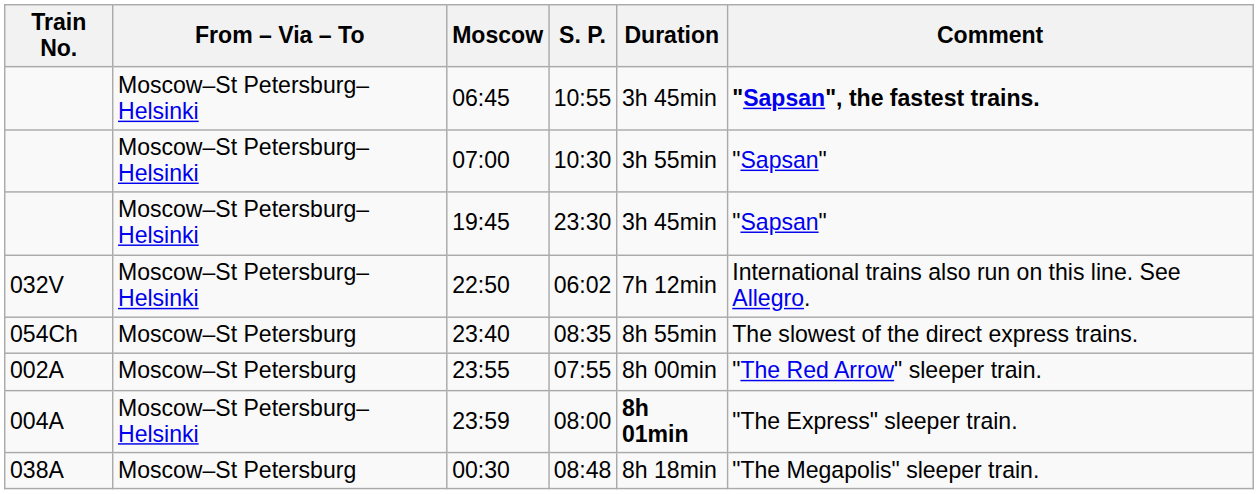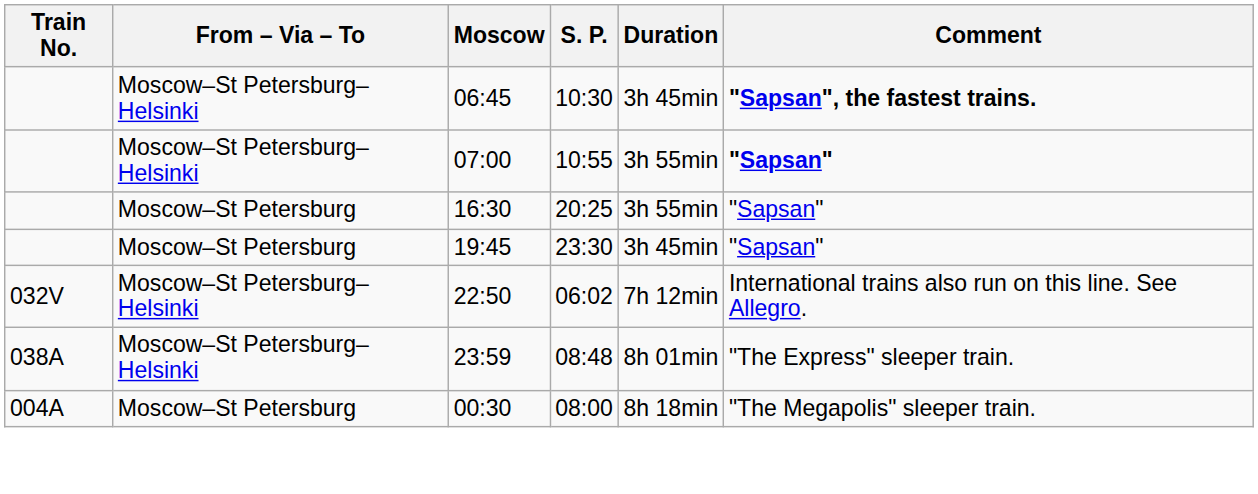 <table class="wikitable">
 <tr>
 <th>Train No.</th>
 <th>From – Via – To</th>
 <th>Moscow</th>
 <th>S. P.</th>
 <th>Duration</th>
 <th>Comment</th>
 </tr>
 <tr>
 <td></td>
 <td>Moscow–St Petersburg–<a href='#'>Helsinki</a></td>
 <td>06:45</td>
-<td>10:55</td>
+<td>10:30</td>
 <td>3h 45min</td>
 <td><strong>"<a href='#'>Sapsan</a>", the fastest trains.</strong></td>
 </tr>
 <tr>
 <td></td>
 <td>Moscow–St Petersburg–<a href='#'>Helsinki</a></td>
 <td>07:00</td>
-<td>10:30</td>
+<td>10:55</td>
+<td>3h 55min</td>
+<td><strong>"<a href='#'>Sapsan</a>"</strong></td>
+</tr>
+<tr>
+<td></td>
+<td>Moscow–St Petersburg</td>
+<td>16:30</td>
+<td>20:25</td>
 <td>3h 55min</td>
 <td>"<a href='#'>Sapsan</a>"</td>
 </tr>
 <tr>
 <td></td>
-<td>Moscow–St Petersburg–<a href='#'>Helsinki</a></td>
+<td>Moscow–St Petersburg</td>
 <td>19:45</td>
 <td>23:30</td>
 <td>3h 45min</td>
 <td>"<a href='#'>Sapsan</a>"</td>
 </tr>
 <tr>
 <td>032V</td>
 <td>Moscow–St Petersburg–<a href='#'>Helsinki</a></td>
 <td>22:50</td>
 <td>06:02</td>
 <td>7h 12min</td>
 <td>International trains also run on this line. See <a href='#'>Allegro</a>.</td>
 </tr>
 <tr>
-<td>054Ch</td>
-<td>Moscow–St Petersburg</td>
-<td>23:40</td>
-<td>08:35</td>
-<td>8h 55min</td>
-<td>The slowest of the direct express trains.</td>
-</tr>
-<tr>
-<td>002A</td>
-<td>Moscow–St Petersburg</td>
-<td>23:55</td>
-<td>07:55</td>
-<td>8h 00min</td>
-<td>"<a href='#'>The Red Arrow</a>" sleeper train.</td>
+<td>038A</td>
+<td>Moscow–St Petersburg–<a href='#'>Helsinki</a></td>
+<td>23:59</td>
+<td>08:48</td>
+<td>8h 01min</td>
+<td>"The Express" sleeper train.</td>
 </tr>
 <tr>
 <td>004A</td>
-<td>Moscow–St Petersburg–<a href='#'>Helsinki</a></td>
-<td>23:59</td>
-<td>08:00</td>
-<td><strong>8h 01min</strong></td>
-<td>"The Express" sleeper train.</td>
-</tr>
-<tr>
-<td>038A</td>
 <td>Moscow–St Petersburg</td>
 <td>00:30</td>
-<td>08:48</td>
+<td>08:00</td>
 <td>8h 18min</td>
 <td>"The Megapolis" sleeper train.</td>
 </tr>
 </table>
